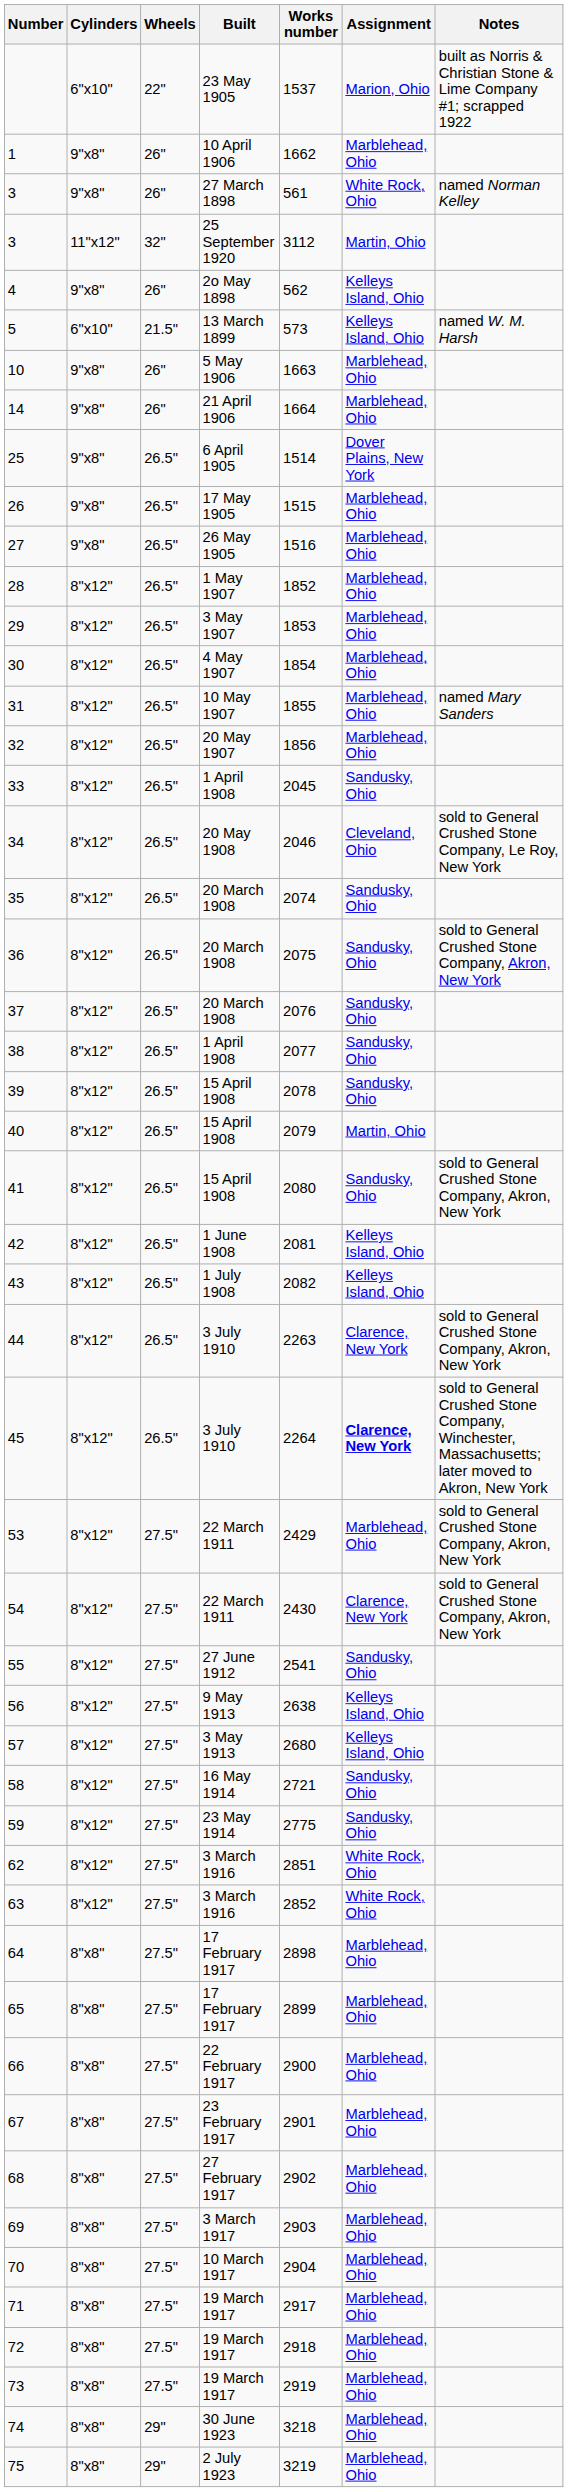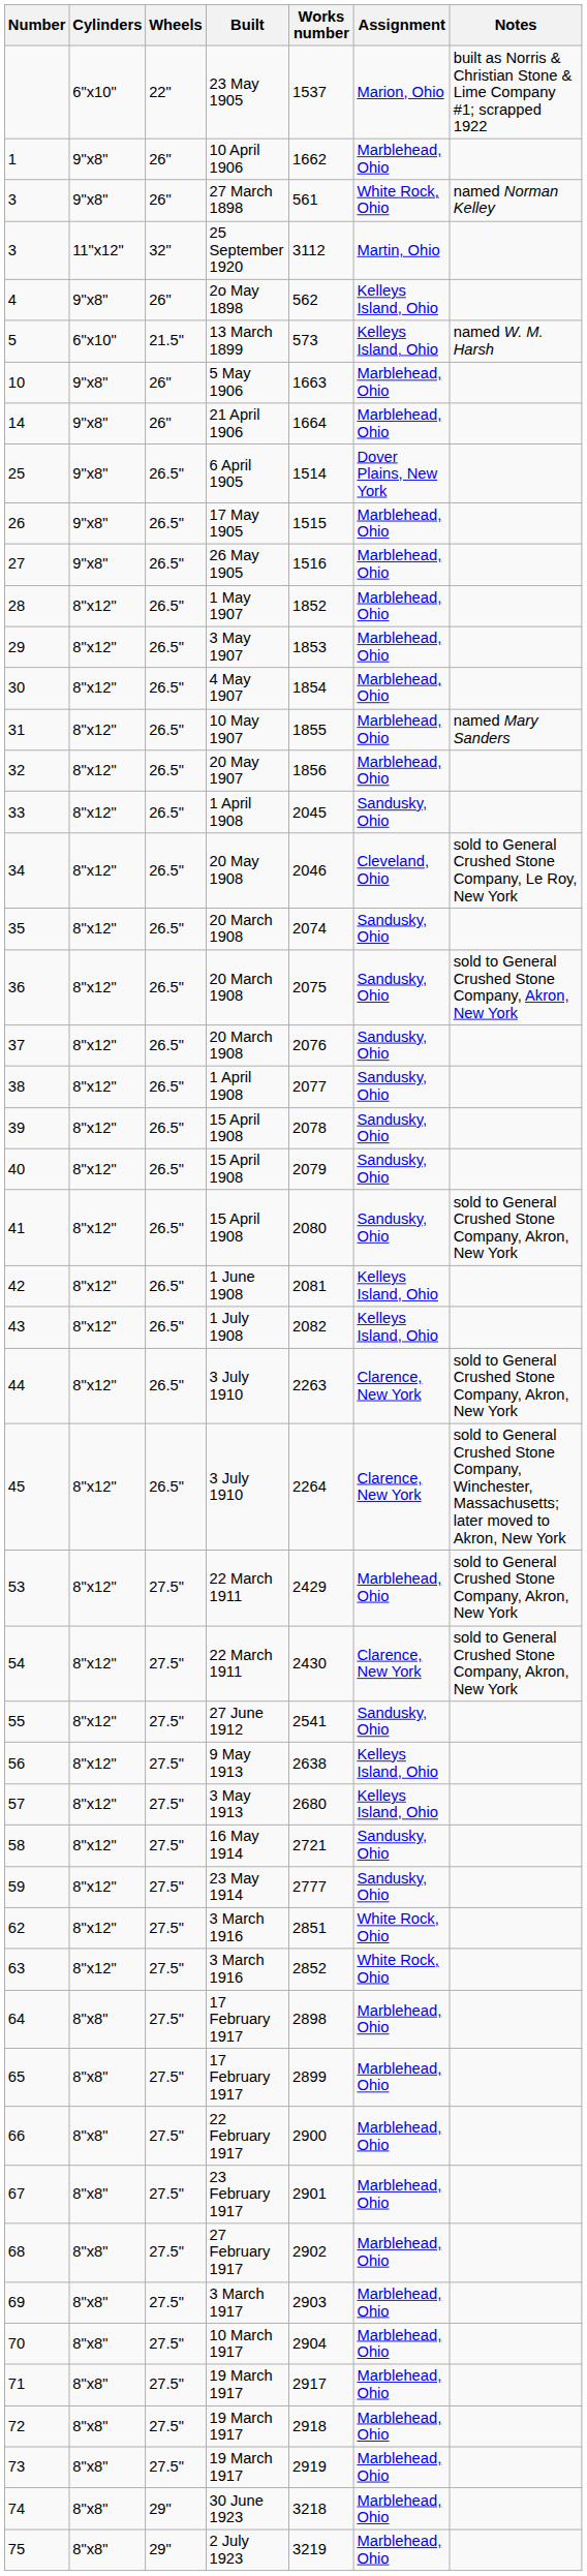 <table class="wikitable">
 <tr>
 <th>Number</th>
 <th>Cylinders</th>
 <th>Wheels</th>
 <th>Built</th>
 <th>Works number</th>
 <th>Assignment</th>
 <th>Notes</th>
 </tr>
 <tr>
 <td></td>
 <td>6"x10"</td>
 <td>22"</td>
 <td>23 May 1905</td>
 <td>1537</td>
 <td><a href='#'>Marion, Ohio</a></td>
 <td>built as Norris & Christian Stone & Lime Company #1; scrapped 1922</td>
 </tr>
 <tr>
 <td>1</td>
 <td>9"x8"</td>
 <td>26"</td>
 <td>10 April 1906</td>
 <td>1662</td>
 <td><a href='#'>Marblehead, Ohio</a></td>
 <td></td>
 </tr>
 <tr>
 <td>3</td>
 <td>9"x8"</td>
 <td>26"</td>
 <td>27 March 1898</td>
 <td>561</td>
 <td><a href='#'>White Rock, Ohio</a></td>
 <td>named <em>Norman Kelley</em></td>
 </tr>
 <tr>
 <td>3</td>
 <td>11"x12"</td>
 <td>32"</td>
 <td>25 September 1920</td>
 <td>3112</td>
 <td><a href='#'>Martin, Ohio</a></td>
 <td></td>
 </tr>
 <tr>
 <td>4</td>
 <td>9"x8"</td>
 <td>26"</td>
 <td>2o May 1898</td>
 <td>562</td>
 <td><a href='#'>Kelleys Island, Ohio</a></td>
 <td></td>
 </tr>
 <tr>
 <td>5</td>
 <td>6"x10"</td>
 <td>21.5"</td>
 <td>13 March 1899</td>
 <td>573</td>
 <td><a href='#'>Kelleys Island, Ohio</a></td>
 <td>named <em>W. M. Harsh</em></td>
 </tr>
 <tr>
 <td>10</td>
 <td>9"x8"</td>
 <td>26"</td>
 <td>5 May 1906</td>
 <td>1663</td>
 <td><a href='#'>Marblehead, Ohio</a></td>
 <td></td>
 </tr>
 <tr>
 <td>14</td>
 <td>9"x8"</td>
 <td>26"</td>
 <td>21 April 1906</td>
 <td>1664</td>
 <td><a href='#'>Marblehead, Ohio</a></td>
 <td></td>
 </tr>
 <tr>
 <td>25</td>
 <td>9"x8"</td>
 <td>26.5"</td>
 <td>6 April 1905</td>
 <td>1514</td>
 <td><a href='#'>Dover Plains, New York</a></td>
 <td></td>
 </tr>
 <tr>
 <td>26</td>
 <td>9"x8"</td>
 <td>26.5"</td>
 <td>17 May 1905</td>
 <td>1515</td>
 <td><a href='#'>Marblehead, Ohio</a></td>
 <td></td>
 </tr>
 <tr>
 <td>27</td>
 <td>9"x8"</td>
 <td>26.5"</td>
 <td>26 May 1905</td>
 <td>1516</td>
 <td><a href='#'>Marblehead, Ohio</a></td>
 <td></td>
 </tr>
 <tr>
 <td>28</td>
 <td>8"x12"</td>
 <td>26.5"</td>
 <td>1 May 1907</td>
 <td>1852</td>
 <td><a href='#'>Marblehead, Ohio</a></td>
 <td></td>
 </tr>
 <tr>
 <td>29</td>
 <td>8"x12"</td>
 <td>26.5"</td>
 <td>3 May 1907</td>
 <td>1853</td>
 <td><a href='#'>Marblehead, Ohio</a></td>
 <td></td>
 </tr>
 <tr>
 <td>30</td>
 <td>8"x12"</td>
 <td>26.5"</td>
 <td>4 May 1907</td>
 <td>1854</td>
 <td><a href='#'>Marblehead, Ohio</a></td>
 <td></td>
 </tr>
 <tr>
 <td>31</td>
 <td>8"x12"</td>
 <td>26.5"</td>
 <td>10 May 1907</td>
 <td>1855</td>
 <td><a href='#'>Marblehead, Ohio</a></td>
 <td>named <em>Mary Sanders</em></td>
 </tr>
 <tr>
 <td>32</td>
 <td>8"x12"</td>
 <td>26.5"</td>
 <td>20 May 1907</td>
 <td>1856</td>
 <td><a href='#'>Marblehead, Ohio</a></td>
 <td></td>
 </tr>
 <tr>
 <td>33</td>
 <td>8"x12"</td>
 <td>26.5"</td>
 <td>1 April 1908</td>
 <td>2045</td>
 <td><a href='#'>Sandusky, Ohio</a></td>
 <td></td>
 </tr>
 <tr>
 <td>34</td>
 <td>8"x12"</td>
 <td>26.5"</td>
 <td>20 May 1908</td>
 <td>2046</td>
 <td><a href='#'>Cleveland, Ohio</a></td>
 <td>sold to General Crushed Stone Company, Le Roy, New York</td>
 </tr>
 <tr>
 <td>35</td>
 <td>8"x12"</td>
 <td>26.5"</td>
 <td>20 March 1908</td>
 <td>2074</td>
 <td><a href='#'>Sandusky, Ohio</a></td>
 <td></td>
 </tr>
 <tr>
 <td>36</td>
 <td>8"x12"</td>
 <td>26.5"</td>
 <td>20 March 1908</td>
 <td>2075</td>
 <td><a href='#'>Sandusky, Ohio</a></td>
 <td>sold to General Crushed Stone Company, <a href='#'>Akron, New York</a></td>
 </tr>
 <tr>
 <td>37</td>
 <td>8"x12"</td>
 <td>26.5"</td>
 <td>20 March 1908</td>
 <td>2076</td>
 <td><a href='#'>Sandusky, Ohio</a></td>
 <td></td>
 </tr>
 <tr>
 <td>38</td>
 <td>8"x12"</td>
 <td>26.5"</td>
 <td>1 April 1908</td>
 <td>2077</td>
 <td><a href='#'>Sandusky, Ohio</a></td>
 <td></td>
 </tr>
 <tr>
 <td>39</td>
 <td>8"x12"</td>
 <td>26.5"</td>
 <td>15 April 1908</td>
 <td>2078</td>
 <td><a href='#'>Sandusky, Ohio</a></td>
 <td></td>
 </tr>
 <tr>
 <td>40</td>
 <td>8"x12"</td>
 <td>26.5"</td>
 <td>15 April 1908</td>
 <td>2079</td>
-<td><a href='#'>Martin, Ohio</a></td>
+<td><a href='#'>Sandusky, Ohio</a></td>
 <td></td>
 </tr>
 <tr>
 <td>41</td>
 <td>8"x12"</td>
 <td>26.5"</td>
 <td>15 April 1908</td>
 <td>2080</td>
 <td><a href='#'>Sandusky, Ohio</a></td>
 <td>sold to General Crushed Stone Company, Akron, New York</td>
 </tr>
 <tr>
 <td>42</td>
 <td>8"x12"</td>
 <td>26.5"</td>
 <td>1 June 1908</td>
 <td>2081</td>
 <td><a href='#'>Kelleys Island, Ohio</a></td>
 <td></td>
 </tr>
 <tr>
 <td>43</td>
 <td>8"x12"</td>
 <td>26.5"</td>
 <td>1 July 1908</td>
 <td>2082</td>
 <td><a href='#'>Kelleys Island, Ohio</a></td>
 <td></td>
 </tr>
 <tr>
 <td>44</td>
 <td>8"x12"</td>
 <td>26.5"</td>
 <td>3 July 1910</td>
 <td>2263</td>
 <td><a href='#'>Clarence, New York</a></td>
 <td>sold to General Crushed Stone Company, Akron, New York</td>
 </tr>
 <tr>
 <td>45</td>
 <td>8"x12"</td>
 <td>26.5"</td>
 <td>3 July 1910</td>
 <td>2264</td>
-<td><strong><a href='#'>Clarence, New York</a></strong></td>
+<td><a href='#'>Clarence, New York</a></td>
 <td>sold to General Crushed Stone Company, Winchester, Massachusetts; later moved to Akron, New York</td>
 </tr>
 <tr>
 <td>53</td>
 <td>8"x12"</td>
 <td>27.5"</td>
 <td>22 March 1911</td>
 <td>2429</td>
 <td><a href='#'>Marblehead, Ohio</a></td>
 <td>sold to General Crushed Stone Company, Akron, New York</td>
 </tr>
 <tr>
 <td>54</td>
 <td>8"x12"</td>
 <td>27.5"</td>
 <td>22 March 1911</td>
 <td>2430</td>
 <td><a href='#'>Clarence, New York</a></td>
 <td>sold to General Crushed Stone Company, Akron, New York</td>
 </tr>
 <tr>
 <td>55</td>
 <td>8"x12"</td>
 <td>27.5"</td>
 <td>27 June 1912</td>
 <td>2541</td>
 <td><a href='#'>Sandusky, Ohio</a></td>
 <td></td>
 </tr>
 <tr>
 <td>56</td>
 <td>8"x12"</td>
 <td>27.5"</td>
 <td>9 May 1913</td>
 <td>2638</td>
 <td><a href='#'>Kelleys Island, Ohio</a></td>
 <td></td>
 </tr>
 <tr>
 <td>57</td>
 <td>8"x12"</td>
 <td>27.5"</td>
 <td>3 May 1913</td>
 <td>2680</td>
 <td><a href='#'>Kelleys Island, Ohio</a></td>
 <td></td>
 </tr>
 <tr>
 <td>58</td>
 <td>8"x12"</td>
 <td>27.5"</td>
 <td>16 May 1914</td>
 <td>2721</td>
 <td><a href='#'>Sandusky, Ohio</a></td>
 <td></td>
 </tr>
 <tr>
 <td>59</td>
 <td>8"x12"</td>
 <td>27.5"</td>
 <td>23 May 1914</td>
-<td>2775</td>
+<td>2777</td>
 <td><a href='#'>Sandusky, Ohio</a></td>
 <td></td>
 </tr>
 <tr>
 <td>62</td>
 <td>8"x12"</td>
 <td>27.5"</td>
 <td>3 March 1916</td>
 <td>2851</td>
 <td><a href='#'>White Rock, Ohio</a></td>
 <td></td>
 </tr>
 <tr>
 <td>63</td>
 <td>8"x12"</td>
 <td>27.5"</td>
 <td>3 March 1916</td>
 <td>2852</td>
 <td><a href='#'>White Rock, Ohio</a></td>
 <td></td>
 </tr>
 <tr>
 <td>64</td>
 <td>8"x8"</td>
 <td>27.5"</td>
 <td>17 February 1917</td>
 <td>2898</td>
 <td><a href='#'>Marblehead, Ohio</a></td>
 <td></td>
 </tr>
 <tr>
 <td>65</td>
 <td>8"x8"</td>
 <td>27.5"</td>
 <td>17 February 1917</td>
 <td>2899</td>
 <td><a href='#'>Marblehead, Ohio</a></td>
 <td></td>
 </tr>
 <tr>
 <td>66</td>
 <td>8"x8"</td>
 <td>27.5"</td>
 <td>22 February 1917</td>
 <td>2900</td>
 <td><a href='#'>Marblehead, Ohio</a></td>
 <td></td>
 </tr>
 <tr>
 <td>67</td>
 <td>8"x8"</td>
 <td>27.5"</td>
 <td>23 February 1917</td>
 <td>2901</td>
 <td><a href='#'>Marblehead, Ohio</a></td>
 <td></td>
 </tr>
 <tr>
 <td>68</td>
 <td>8"x8"</td>
 <td>27.5"</td>
 <td>27 February 1917</td>
 <td>2902</td>
 <td><a href='#'>Marblehead, Ohio</a></td>
 <td></td>
 </tr>
 <tr>
 <td>69</td>
 <td>8"x8"</td>
 <td>27.5"</td>
 <td>3 March 1917</td>
 <td>2903</td>
 <td><a href='#'>Marblehead, Ohio</a></td>
 <td></td>
 </tr>
 <tr>
 <td>70</td>
 <td>8"x8"</td>
 <td>27.5"</td>
 <td>10 March 1917</td>
 <td>2904</td>
 <td><a href='#'>Marblehead, Ohio</a></td>
 <td></td>
 </tr>
 <tr>
 <td>71</td>
 <td>8"x8"</td>
 <td>27.5"</td>
 <td>19 March 1917</td>
 <td>2917</td>
 <td><a href='#'>Marblehead, Ohio</a></td>
 <td></td>
 </tr>
 <tr>
 <td>72</td>
 <td>8"x8"</td>
 <td>27.5"</td>
 <td>19 March 1917</td>
 <td>2918</td>
 <td><a href='#'>Marblehead, Ohio</a></td>
 <td></td>
 </tr>
 <tr>
 <td>73</td>
 <td>8"x8"</td>
 <td>27.5"</td>
 <td>19 March 1917</td>
 <td>2919</td>
 <td><a href='#'>Marblehead, Ohio</a></td>
 <td></td>
 </tr>
 <tr>
 <td>74</td>
 <td>8"x8"</td>
 <td>29"</td>
 <td>30 June 1923</td>
 <td>3218</td>
 <td><a href='#'>Marblehead, Ohio</a></td>
 <td></td>
 </tr>
 <tr>
 <td>75</td>
 <td>8"x8"</td>
 <td>29"</td>
 <td>2 July 1923</td>
 <td>3219</td>
 <td><a href='#'>Marblehead, Ohio</a></td>
 <td></td>
 </tr>
 </table>
